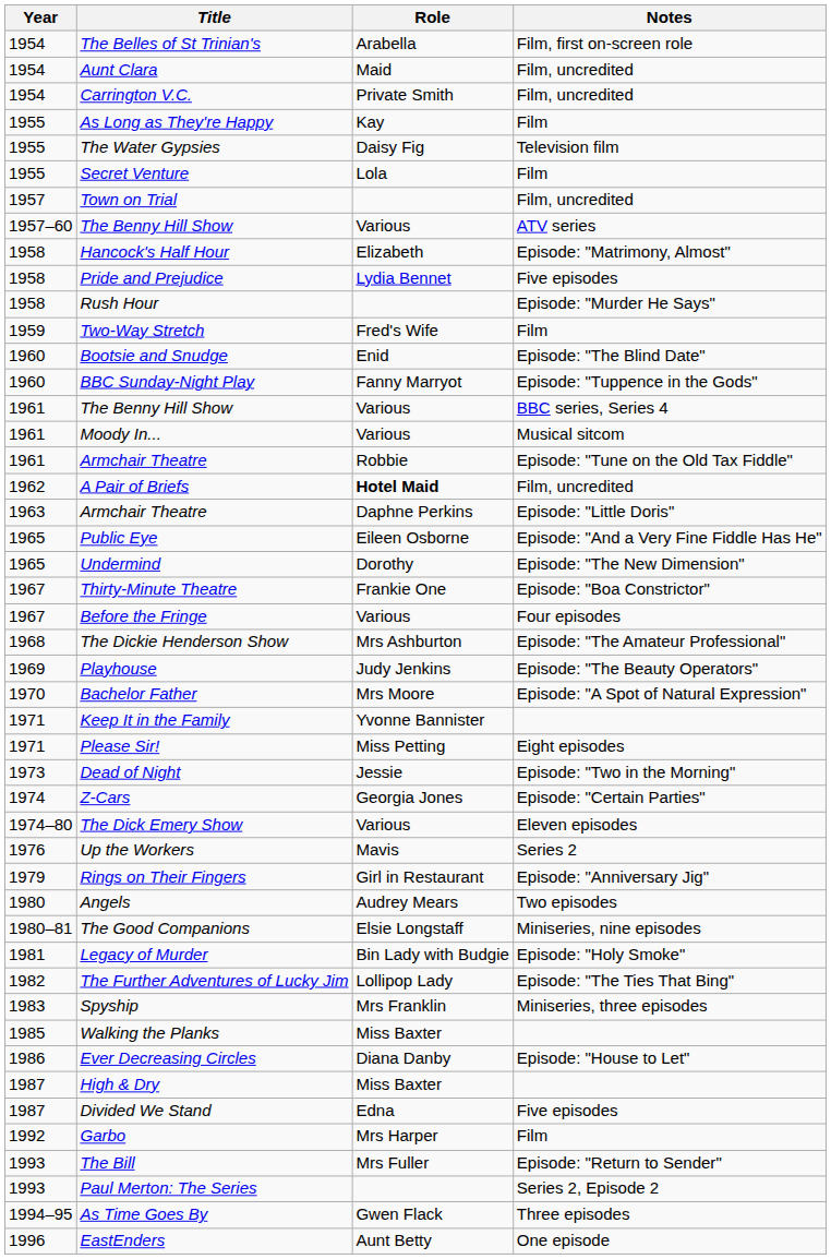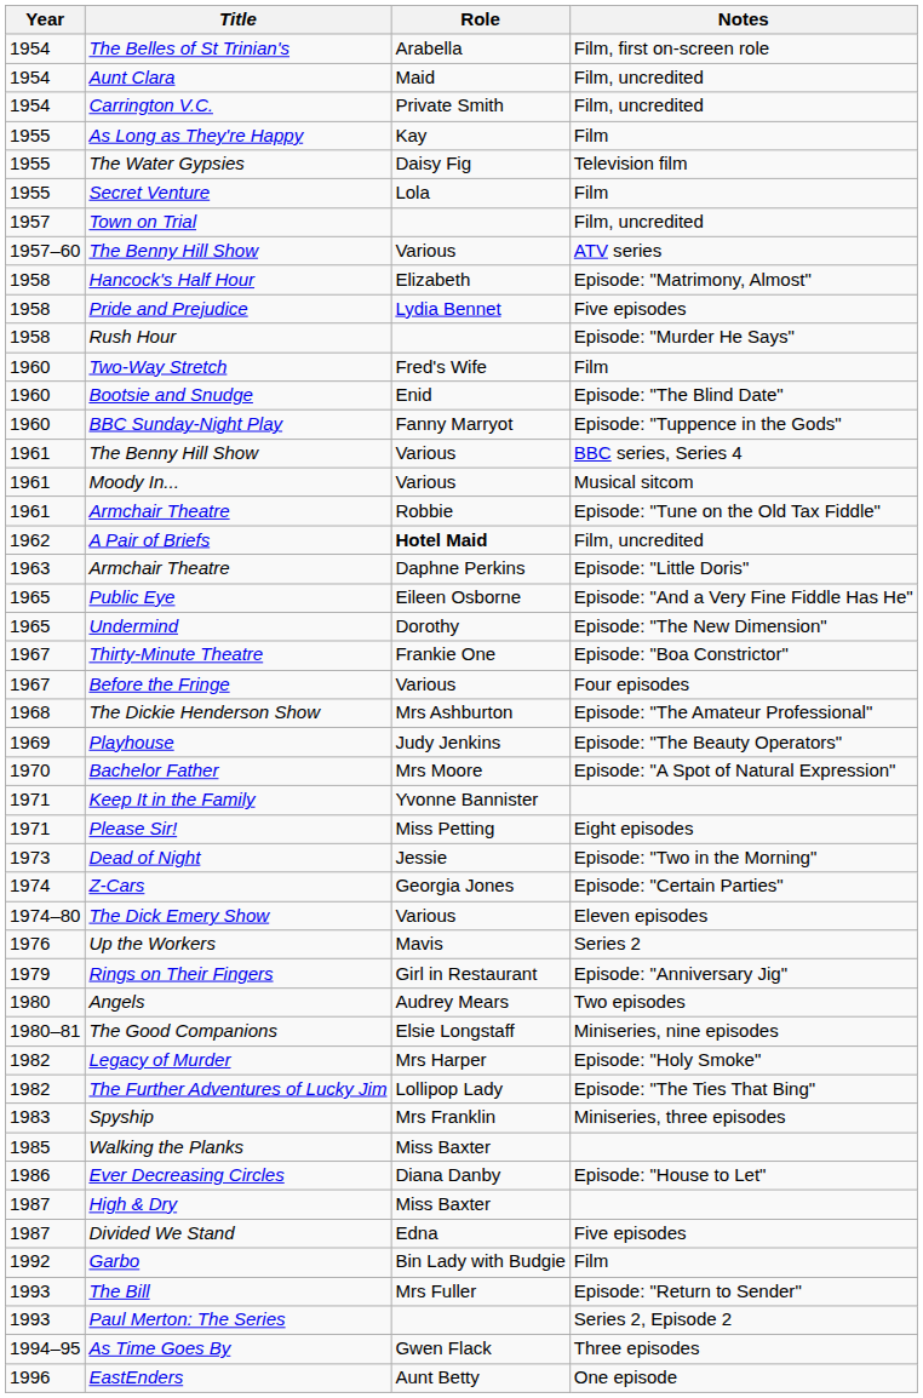 <table class="wikitable">
 <tr>
 <th>Year</th>
 <th><em>Title</em></th>
 <th>Role</th>
 <th>Notes</th>
 </tr>
 <tr>
 <td>1954</td>
 <td><em><a href='#'>The Belles of St Trinian's</a></em></td>
 <td>Arabella</td>
 <td>Film, first on-screen role</td>
 </tr>
 <tr>
 <td>1954</td>
 <td><em><a href='#'>Aunt Clara</a></em></td>
 <td>Maid</td>
 <td>Film, uncredited</td>
 </tr>
 <tr>
 <td>1954</td>
 <td><em><a href='#'>Carrington V.C.</a></em></td>
 <td>Private Smith</td>
 <td>Film, uncredited</td>
 </tr>
 <tr>
 <td>1955</td>
 <td><em><a href='#'>As Long as They're Happy</a></em></td>
 <td>Kay</td>
 <td>Film</td>
 </tr>
 <tr>
 <td>1955</td>
 <td><em>The Water Gypsies</em></td>
 <td>Daisy Fig</td>
 <td>Television film</td>
 </tr>
 <tr>
 <td>1955</td>
 <td><em><a href='#'>Secret Venture</a></em></td>
 <td>Lola</td>
 <td>Film</td>
 </tr>
 <tr>
 <td>1957</td>
 <td><em><a href='#'>Town on Trial</a></em></td>
 <td></td>
 <td>Film, uncredited</td>
 </tr>
 <tr>
 <td>1957–60</td>
 <td><em><a href='#'>The Benny Hill Show</a></em></td>
 <td>Various</td>
 <td><a href='#'>ATV</a> series</td>
 </tr>
 <tr>
 <td>1958</td>
 <td><em><a href='#'>Hancock's Half Hour</a></em></td>
 <td>Elizabeth</td>
 <td>Episode: "Matrimony, Almost"</td>
 </tr>
 <tr>
 <td>1958</td>
 <td><em><a href='#'>Pride and Prejudice</a></em></td>
 <td><a href='#'>Lydia Bennet</a></td>
 <td>Five episodes</td>
 </tr>
 <tr>
 <td>1958</td>
 <td><em>Rush Hour</em></td>
 <td></td>
 <td>Episode: "Murder He Says"</td>
 </tr>
 <tr>
-<td>1959</td>
+<td>1960</td>
 <td><em><a href='#'>Two-Way Stretch</a></em></td>
 <td>Fred's Wife</td>
 <td>Film</td>
 </tr>
 <tr>
 <td>1960</td>
 <td><em><a href='#'>Bootsie and Snudge</a></em></td>
 <td>Enid</td>
 <td>Episode: "The Blind Date"</td>
 </tr>
 <tr>
 <td>1960</td>
 <td><em><a href='#'>BBC Sunday-Night Play</a></em></td>
 <td>Fanny Marryot</td>
 <td>Episode: "Tuppence in the Gods"</td>
 </tr>
 <tr>
 <td>1961</td>
 <td><em>The Benny Hill Show</em></td>
 <td>Various</td>
 <td><a href='#'>BBC</a> series, Series 4</td>
 </tr>
 <tr>
 <td>1961</td>
 <td><em>Moody In...</em></td>
 <td>Various</td>
 <td>Musical sitcom</td>
 </tr>
 <tr>
 <td>1961</td>
 <td><em><a href='#'>Armchair Theatre</a></em></td>
 <td>Robbie</td>
 <td>Episode: "Tune on the Old Tax Fiddle"</td>
 </tr>
 <tr>
 <td>1962</td>
 <td><em><a href='#'>A Pair of Briefs</a></em></td>
 <td><strong>Hotel Maid</strong></td>
 <td>Film, uncredited</td>
 </tr>
 <tr>
 <td>1963</td>
 <td><em>Armchair Theatre</em></td>
 <td>Daphne Perkins</td>
 <td>Episode: "Little Doris"</td>
 </tr>
 <tr>
 <td>1965</td>
 <td><em><a href='#'>Public Eye</a></em></td>
 <td>Eileen Osborne</td>
 <td>Episode: "And a Very Fine Fiddle Has He"</td>
 </tr>
 <tr>
 <td>1965</td>
 <td><em><a href='#'>Undermind</a></em></td>
 <td>Dorothy</td>
 <td>Episode: "The New Dimension"</td>
 </tr>
 <tr>
 <td>1967</td>
 <td><em><a href='#'>Thirty-Minute Theatre</a></em></td>
 <td>Frankie One</td>
 <td>Episode: "Boa Constrictor"</td>
 </tr>
 <tr>
 <td>1967</td>
 <td><em><a href='#'>Before the Fringe</a></em></td>
 <td>Various</td>
 <td>Four episodes</td>
 </tr>
 <tr>
 <td>1968</td>
 <td><em>The Dickie Henderson Show</em></td>
 <td>Mrs Ashburton</td>
 <td>Episode: "The Amateur Professional"</td>
 </tr>
 <tr>
 <td>1969</td>
 <td><em><a href='#'>Playhouse</a></em></td>
 <td>Judy Jenkins</td>
 <td>Episode: "The Beauty Operators"</td>
 </tr>
 <tr>
 <td>1970</td>
 <td><em><a href='#'>Bachelor Father</a></em></td>
 <td>Mrs Moore</td>
 <td>Episode: "A Spot of Natural Expression"</td>
 </tr>
 <tr>
 <td>1971</td>
 <td><em><a href='#'>Keep It in the Family</a></em></td>
 <td>Yvonne Bannister</td>
 <td></td>
 </tr>
 <tr>
 <td>1971</td>
 <td><em><a href='#'>Please Sir!</a></em></td>
 <td>Miss Petting</td>
 <td>Eight episodes</td>
 </tr>
 <tr>
 <td>1973</td>
 <td><em><a href='#'>Dead of Night</a></em></td>
 <td>Jessie</td>
 <td>Episode: "Two in the Morning"</td>
 </tr>
 <tr>
 <td>1974</td>
 <td><em><a href='#'>Z-Cars</a></em></td>
 <td>Georgia Jones</td>
 <td>Episode: "Certain Parties"</td>
 </tr>
 <tr>
 <td>1974–80</td>
 <td><em><a href='#'>The Dick Emery Show</a></em></td>
 <td>Various</td>
 <td>Eleven episodes</td>
 </tr>
 <tr>
 <td>1976</td>
 <td><em>Up the Workers</em></td>
 <td>Mavis</td>
 <td>Series 2</td>
 </tr>
 <tr>
 <td>1979</td>
 <td><em><a href='#'>Rings on Their Fingers</a></em></td>
 <td>Girl in Restaurant</td>
 <td>Episode: "Anniversary Jig"</td>
 </tr>
 <tr>
 <td>1980</td>
 <td><em>Angels</em></td>
 <td>Audrey Mears</td>
 <td>Two episodes</td>
 </tr>
 <tr>
 <td>1980–81</td>
 <td><em>The Good Companions</em></td>
 <td>Elsie Longstaff</td>
 <td>Miniseries, nine episodes</td>
 </tr>
 <tr>
-<td>1981</td>
+<td>1982</td>
 <td><em><a href='#'>Legacy of Murder</a></em></td>
-<td>Bin Lady with Budgie</td>
+<td>Mrs Harper</td>
 <td>Episode: "Holy Smoke"</td>
 </tr>
 <tr>
 <td>1982</td>
 <td><em><a href='#'>The Further Adventures of Lucky Jim</a></em></td>
 <td>Lollipop Lady</td>
 <td>Episode: "The Ties That Bing"</td>
 </tr>
 <tr>
 <td>1983</td>
 <td><em>Spyship</em></td>
 <td>Mrs Franklin</td>
 <td>Miniseries, three episodes</td>
 </tr>
 <tr>
 <td>1985</td>
 <td><em>Walking the Planks</em></td>
 <td>Miss Baxter</td>
 <td></td>
 </tr>
 <tr>
 <td>1986</td>
 <td><em><a href='#'>Ever Decreasing Circles</a></em></td>
 <td>Diana Danby</td>
 <td>Episode: "House to Let"</td>
 </tr>
 <tr>
 <td>1987</td>
 <td><em><a href='#'>High & Dry</a></em></td>
 <td>Miss Baxter</td>
 <td></td>
 </tr>
 <tr>
 <td>1987</td>
 <td><em>Divided We Stand</em></td>
 <td>Edna</td>
 <td>Five episodes</td>
 </tr>
 <tr>
 <td>1992</td>
 <td><em><a href='#'>Garbo</a></em></td>
-<td>Mrs Harper</td>
+<td>Bin Lady with Budgie</td>
 <td>Film</td>
 </tr>
 <tr>
 <td>1993</td>
 <td><em><a href='#'>The Bill</a></em></td>
 <td>Mrs Fuller</td>
 <td>Episode: "Return to Sender"</td>
 </tr>
 <tr>
 <td>1993</td>
 <td><em><a href='#'>Paul Merton: The Series</a></em></td>
 <td></td>
 <td>Series 2, Episode 2</td>
 </tr>
 <tr>
 <td>1994–95</td>
 <td><em><a href='#'>As Time Goes By</a></em></td>
 <td>Gwen Flack</td>
 <td>Three episodes</td>
 </tr>
 <tr>
 <td>1996</td>
 <td><em><a href='#'>EastEnders</a></em></td>
 <td>Aunt Betty</td>
 <td>One episode</td>
 </tr>
 </table>
